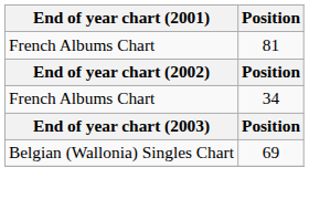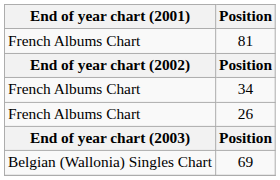 <table class="wikitable sortable">
 <tr>
 <th align="left">End of year chart (2001)</th>
 <th align="center">Position</th>
 </tr>
 <tr>
 <td align="left">French Albums Chart</td>
 <td align="center">81</td>
 </tr>
 <tr>
 <th align="left">End of year chart (2002)</th>
 <th align="center">Position</th>
 </tr>
 <tr>
 <td align="left">French Albums Chart</td>
 <td align="center">34</td>
 </tr>
 <tr>
+<td align="left">French Albums Chart</td>
+<td align="center">26</td>
+</tr>
+<tr>
 <th align="left">End of year chart (2003)</th>
 <th align="center">Position</th>
 </tr>
 <tr>
 <td align="left">Belgian (Wallonia) Singles Chart</td>
 <td align="center">69</td>
 </tr>
 <tr>
 </tr>
 </table>
